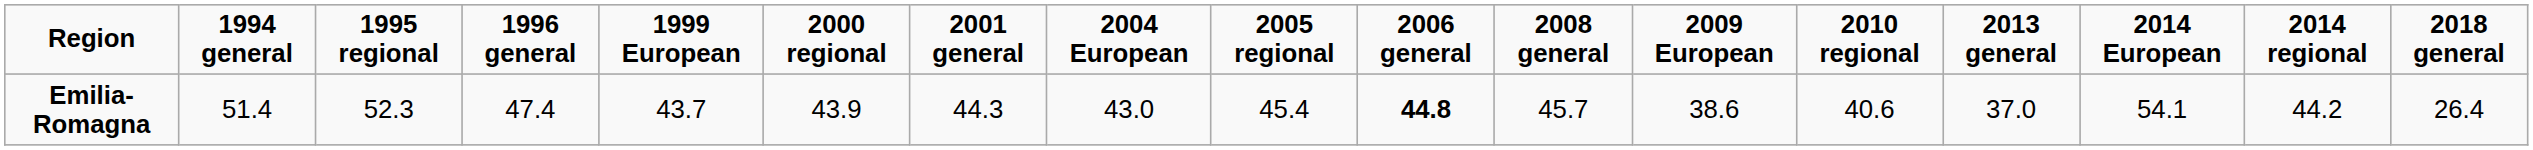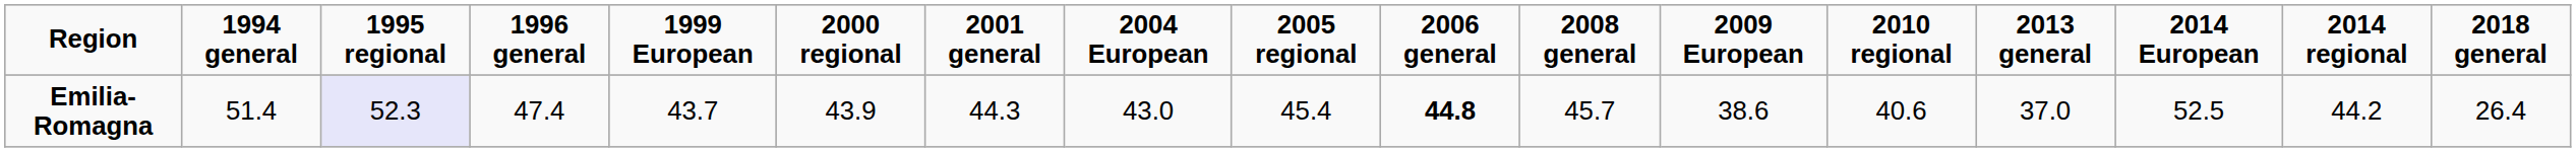 <table class="wikitable" style="text-align:center">
 <tr>
 <td><strong>Region</strong></td>
 <td><strong>1994 general</strong></td>
 <td><strong>1995 regional</strong></td>
 <td><strong>1996 general</strong></td>
 <td><strong>1999 European</strong></td>
 <td><strong>2000 regional</strong></td>
 <td><strong>2001 general</strong></td>
 <td><strong>2004 European</strong></td>
 <td><strong>2005 regional</strong></td>
 <td><strong>2006 general</strong></td>
 <td><strong>2008 general</strong></td>
 <td><strong>2009 European</strong></td>
 <td><strong>2010 regional</strong></td>
 <td><strong>2013 general</strong></td>
 <td><strong>2014 European</strong></td>
 <td><strong>2014 regional</strong></td>
 <td><strong>2018 general</strong></td>
 </tr>
 <tr>
 <td><strong>Emilia-Romagna</strong></td>
 <td>51.4</td>
-<td>52.3</td>
+<td style="background: lavender;">52.3</td>
 <td>47.4</td>
 <td>43.7</td>
 <td>43.9</td>
 <td>44.3</td>
 <td>43.0</td>
 <td>45.4</td>
 <td><strong>44.8</strong></td>
 <td>45.7</td>
 <td>38.6</td>
 <td>40.6</td>
 <td>37.0</td>
-<td>54.1</td>
+<td>52.5</td>
 <td>44.2</td>
 <td>26.4</td>
 </tr>
 </table>
